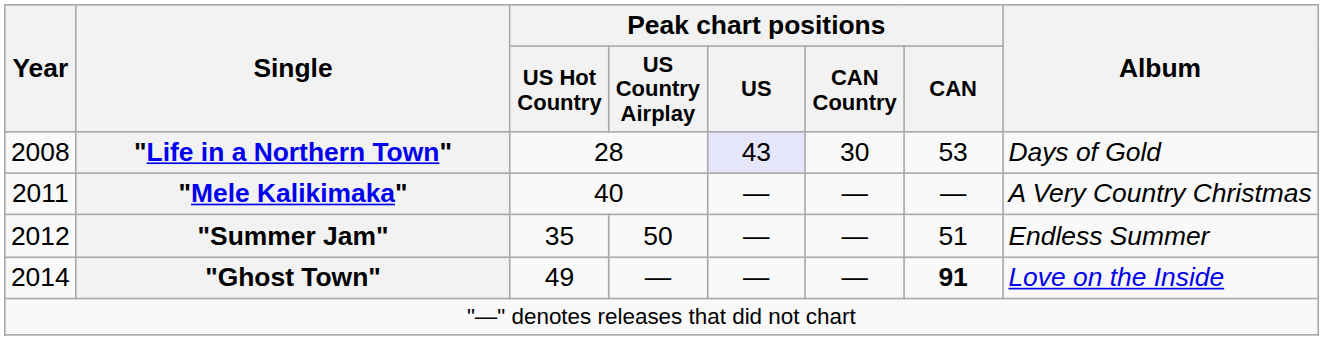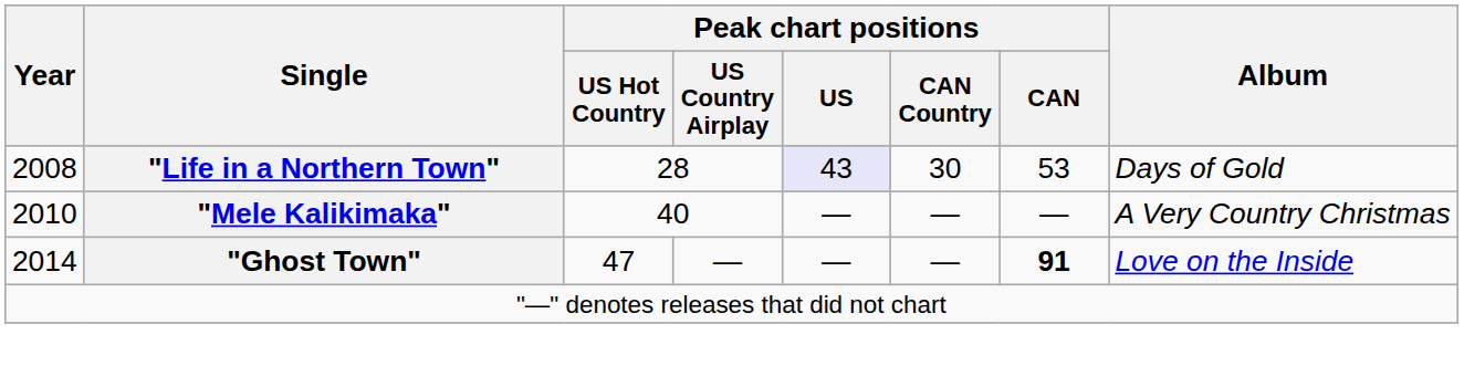 <table class="wikitable plainrowheaders" style="text-align:center;">
 <tr>
 <th rowspan="2">Year</th>
 <th rowspan="2" style="width:16em;">Single</th>
 <th colspan="5">Peak chart positions</th>
 <th rowspan="2">Album</th>
 </tr>
 <tr style="font-size:smaller;">
 <th style="width:4em;">US Hot Country<br></th>
 <th style="width:4em;">US Country Airplay<br></th>
 <th style="width:4em;">US<br></th>
 <th style="width:4em;">CAN Country<br></th>
 <th style="width:4em;">CAN<br></th>
 </tr>
 <tr>
 <td>2008</td>
 <th scope="row">"<a href='#'>Life in a Northern Town</a>" <br></th>
 <td colspan="2">28</td>
 <td style="background: lavender;">43</td>
 <td>30</td>
 <td>53</td>
 <td align="left"><em>Days of Gold</em></td>
 </tr>
 <tr>
-<td>2011</td>
+<td>2010</td>
 <th scope="row">"<a href='#'>Mele Kalikimaka</a>"</th>
 <td colspan="2">40</td>
 <td>—</td>
 <td>—</td>
 <td>—</td>
 <td align="left"><em>A Very Country Christmas</em></td>
 </tr>
 <tr>
-<td>2012</td>
-<th scope="row">"Summer Jam"<br></th>
-<td>35</td>
-<td>50</td>
-<td>—</td>
-<td>—</td>
-<td>51</td>
-<td align="left"><em>Endless Summer</em></td>
-</tr>
-<tr>
 <td>2014</td>
 <th scope="row">"Ghost Town"</th>
-<td>49</td>
+<td>47</td>
 <td>—</td>
 <td>—</td>
 <td>—</td>
 <td><strong>91</strong></td>
 <td align="left"><em><a href='#'>Love on the Inside</a></em> <br></td>
 </tr>
 <tr>
 <td colspan="8" style="font-size:85%">"—" denotes releases that did not chart</td>
 </tr>
 </table>
